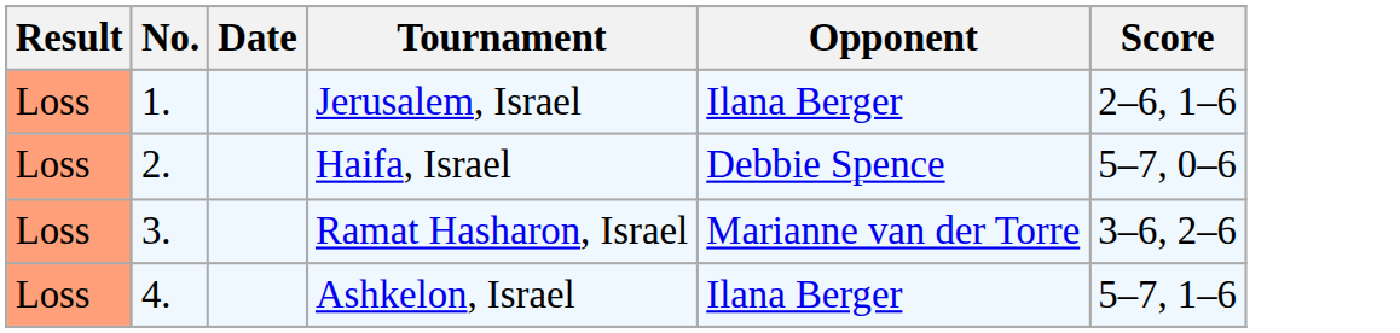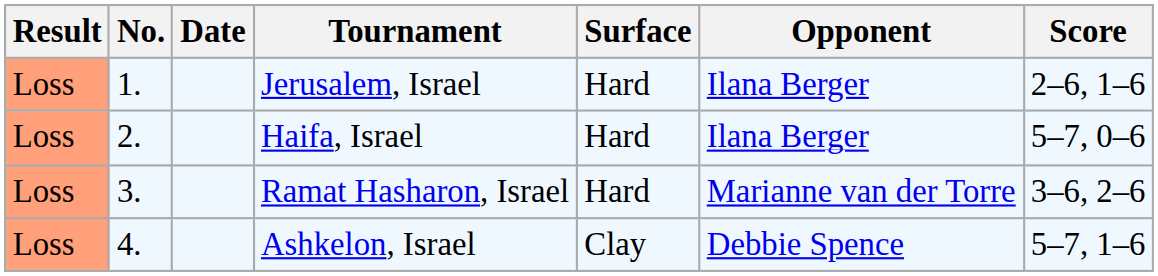 <table class="sortable wikitable" style=font-size:97%>
 <tr>
 <th>Result</th>
 <th>No.</th>
 <th>Date</th>
 <th>Tournament</th>
+<th>Surface</th>
 <th>Opponent</th>
 <th>Score</th>
 </tr>
 <tr style="background:#f0f8ff;">
 <td style="background:#ffa07a;">Loss</td>
 <td>1.</td>
 <td></td>
 <td><a href='#'>Jerusalem</a>, Israel</td>
+<td>Hard</td>
 <td> <a href='#'>Ilana Berger</a></td>
 <td>2–6, 1–6</td>
 </tr>
 <tr style="background:#f0f8ff;">
 <td style="background:#ffa07a;">Loss</td>
 <td>2.</td>
 <td></td>
 <td><a href='#'>Haifa</a>, Israel</td>
-<td> <a href='#'>Debbie Spence</a></td>
+<td>Hard</td>
+<td> <a href='#'>Ilana Berger</a></td>
 <td>5–7, 0–6</td>
 </tr>
 <tr style="background:#f0f8ff;">
 <td style="background:#ffa07a;">Loss</td>
 <td>3.</td>
 <td></td>
 <td><a href='#'>Ramat Hasharon</a>, Israel</td>
+<td>Hard</td>
 <td> <a href='#'>Marianne van der Torre</a></td>
 <td>3–6, 2–6</td>
 </tr>
 <tr style="background:#f0f8ff;">
 <td style="background:#ffa07a;">Loss</td>
 <td>4.</td>
 <td></td>
 <td><a href='#'>Ashkelon</a>, Israel</td>
-<td> <a href='#'>Ilana Berger</a></td>
+<td>Clay</td>
+<td> <a href='#'>Debbie Spence</a></td>
 <td>5–7, 1–6</td>
 </tr>
 </table>
